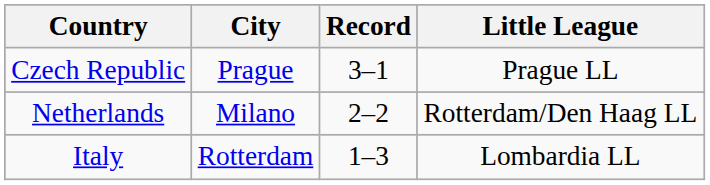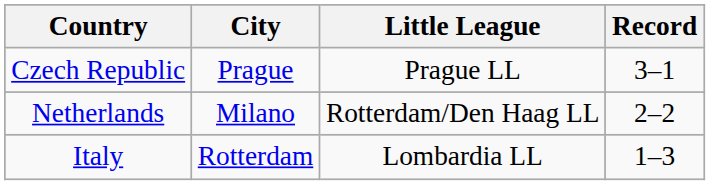 <table class="wikitable">
 <tr>
 <th>Country</th>
 <th>City</th>
+<th>Little League</th>
 <th>Record</th>
-<th>Little League</th>
 </tr>
 <tr>
 <td align=center> <a href='#'>Czech Republic</a></td>
 <td align=center><a href='#'>Prague</a></td>
+<td align=center>Prague LL</td>
 <td align=center>3–1</td>
-<td align=center>Prague LL</td>
 </tr>
 <tr>
 <td align=center> <a href='#'>Netherlands</a></td>
 <td align=center><a href='#'>Milano</a></td>
+<td align=center>Rotterdam/Den Haag LL</td>
 <td align=center>2–2</td>
-<td align=center>Rotterdam/Den Haag LL</td>
 </tr>
 <tr>
 <td align=center> <a href='#'>Italy</a></td>
 <td align=center><a href='#'>Rotterdam</a></td>
+<td align=center>Lombardia LL</td>
 <td align=center>1–3</td>
-<td align=center>Lombardia LL</td>
 </tr>
 </table>
